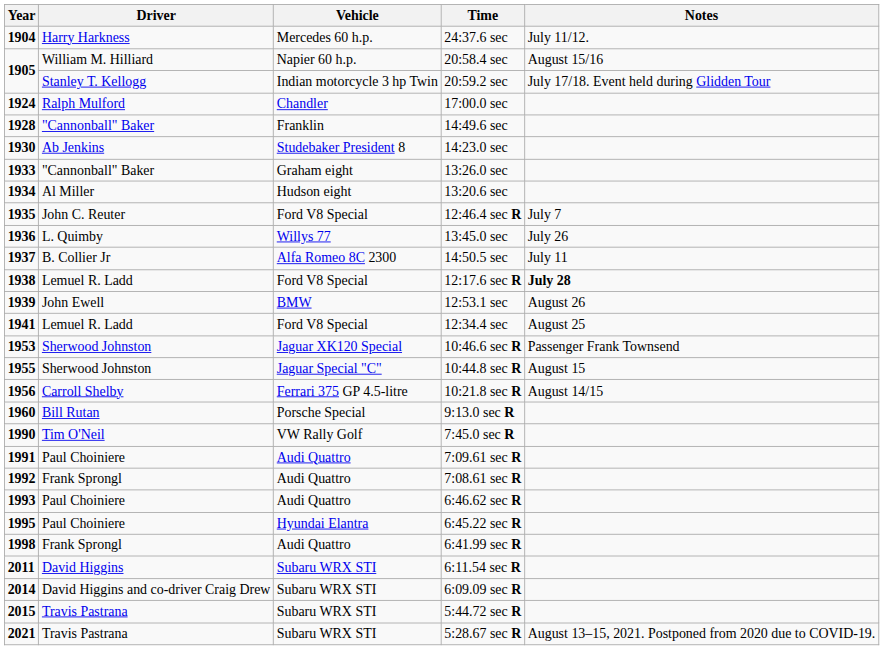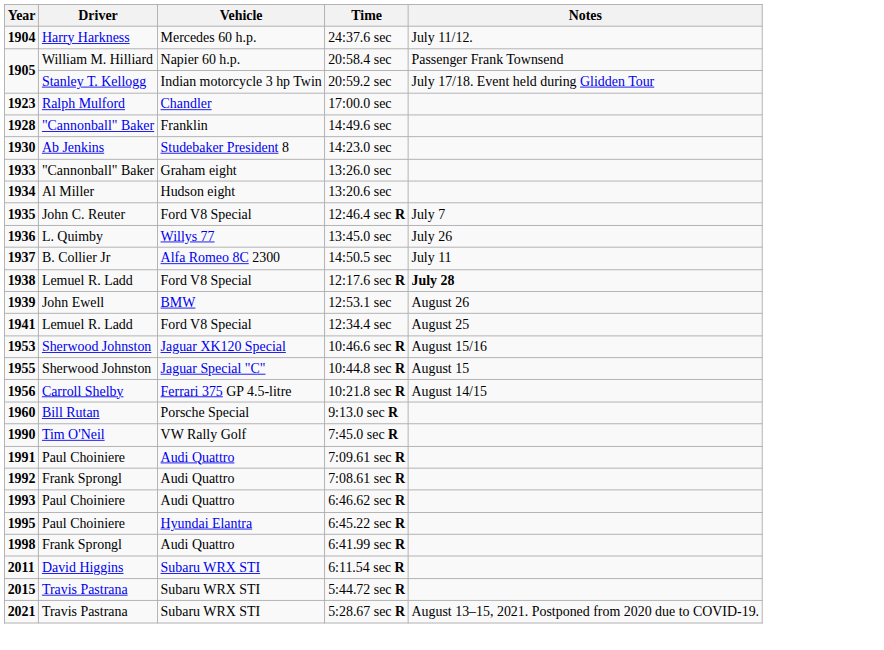 <table class="wikitable">
 <tr>
 <th style="width:*;">Year</th>
 <th style="width:*;">Driver</th>
 <th style="width:*;">Vehicle</th>
 <th style="width:*;">Time</th>
 <th style="width:*;">Notes</th>
 </tr>
 <tr>
 <td><strong>1904</strong></td>
 <td><a href='#'>Harry Harkness</a></td>
 <td>Mercedes 60 h.p.</td>
 <td>24:37.6 sec</td>
 <td> July 11/12.</td>
 </tr>
 <tr>
 <td rowspan="2"><strong>1905</strong></td>
 <td>William M. Hilliard</td>
 <td>Napier 60 h.p.</td>
 <td>20:58.4 sec</td>
-<td>August 15/16</td>
+<td> Passenger Frank Townsend</td>
 </tr>
 <tr>
 <td><a href='#'>Stanley T. Kellogg</a></td>
 <td>Indian motorcycle 3 hp Twin</td>
 <td>20:59.2 sec</td>
 <td> July 17/18. Event held during  <a href='#'>Glidden Tour</a></td>
 </tr>
 <tr>
-<td><strong>1924</strong></td>
+<td><strong>1923</strong></td>
 <td><a href='#'>Ralph Mulford</a></td>
 <td><a href='#'>Chandler</a></td>
 <td>17:00.0 sec</td>
 <td></td>
 </tr>
 <tr>
 <td><strong>1928</strong></td>
 <td><a href='#'>"Cannonball" Baker</a></td>
 <td>Franklin</td>
 <td>14:49.6 sec</td>
 <td></td>
 </tr>
 <tr>
 <td><strong>1930</strong></td>
 <td><a href='#'>Ab Jenkins</a></td>
 <td><a href='#'>Studebaker President</a> 8</td>
 <td>14:23.0 sec</td>
 <td></td>
 </tr>
 <tr>
 <td><strong>1933</strong></td>
 <td>"Cannonball" Baker</td>
 <td>Graham eight</td>
 <td>13:26.0 sec</td>
 <td></td>
 </tr>
 <tr>
 <td><strong>1934</strong></td>
 <td>Al Miller</td>
 <td>Hudson eight</td>
 <td>13:20.6 sec</td>
 <td></td>
 </tr>
 <tr>
 <td><strong>1935</strong></td>
 <td>John C. Reuter</td>
 <td>Ford V8 Special</td>
 <td>12:46.4 sec <strong>R</strong></td>
 <td> July 7</td>
 </tr>
 <tr>
 <td><strong>1936</strong></td>
 <td>L. Quimby</td>
 <td><a href='#'>Willys 77</a></td>
 <td>13:45.0 sec</td>
 <td>July 26</td>
 </tr>
 <tr>
 <td><strong>1937</strong></td>
 <td>B. Collier Jr</td>
 <td><a href='#'>Alfa Romeo 8C</a> 2300</td>
 <td>14:50.5 sec</td>
 <td>July 11</td>
 </tr>
 <tr>
 <td><strong>1938</strong></td>
 <td>Lemuel R. Ladd</td>
 <td>Ford V8 Special</td>
 <td>12:17.6 sec <strong>R</strong></td>
 <td><strong>July 28</strong></td>
 </tr>
 <tr>
 <td><strong>1939</strong></td>
 <td>John Ewell</td>
 <td><a href='#'>BMW</a></td>
 <td>12:53.1 sec</td>
 <td>August 26</td>
 </tr>
 <tr>
 <td><strong>1941</strong></td>
 <td>Lemuel R. Ladd</td>
 <td>Ford V8 Special</td>
 <td>12:34.4 sec</td>
 <td>August 25</td>
 </tr>
 <tr>
 <td><strong>1953</strong></td>
 <td><a href='#'>Sherwood Johnston</a></td>
 <td><a href='#'>Jaguar XK120 Special</a></td>
 <td>10:46.6 sec <strong>R</strong></td>
-<td> Passenger Frank Townsend</td>
+<td>August 15/16</td>
 </tr>
 <tr>
 <td><strong>1955</strong></td>
 <td>Sherwood Johnston</td>
 <td><a href='#'>Jaguar Special "C"</a></td>
 <td>10:44.8 sec <strong>R</strong></td>
 <td> August 15</td>
 </tr>
 <tr>
 <td><strong>1956</strong></td>
 <td><a href='#'>Carroll Shelby</a></td>
 <td><a href='#'>Ferrari 375</a> GP 4.5-litre</td>
 <td>10:21.8 sec <strong>R</strong></td>
 <td> August 14/15</td>
 </tr>
 <tr>
 <td><strong>1960</strong></td>
 <td><a href='#'>Bill Rutan</a></td>
 <td>Porsche Special</td>
 <td>9:13.0 sec <strong>R</strong></td>
 <td></td>
 </tr>
 <tr>
 <td><strong>1990</strong></td>
 <td><a href='#'>Tim O'Neil</a></td>
 <td>VW Rally Golf</td>
 <td>7:45.0 sec <strong>R</strong></td>
 <td></td>
 </tr>
 <tr>
 <td><strong>1991</strong></td>
 <td>Paul Choiniere</td>
 <td><a href='#'>Audi Quattro</a></td>
 <td>7:09.61 sec <strong>R</strong></td>
 <td></td>
 </tr>
 <tr>
 <td><strong>1992</strong></td>
 <td>Frank Sprongl</td>
 <td>Audi Quattro</td>
 <td>7:08.61 sec <strong>R</strong></td>
 <td></td>
 </tr>
 <tr>
 <td><strong>1993</strong></td>
 <td>Paul Choiniere</td>
 <td>Audi Quattro</td>
 <td>6:46.62 sec <strong>R</strong></td>
 <td></td>
 </tr>
 <tr>
 <td><strong>1995</strong></td>
 <td>Paul Choiniere</td>
 <td><a href='#'>Hyundai Elantra</a></td>
 <td>6:45.22 sec <strong>R</strong></td>
 <td></td>
 </tr>
 <tr>
 <td><strong>1998</strong></td>
 <td>Frank Sprongl</td>
 <td>Audi Quattro</td>
 <td>6:41.99 sec <strong>R</strong></td>
 <td></td>
 </tr>
 <tr>
 <td><strong>2011</strong></td>
 <td><a href='#'>David Higgins</a></td>
 <td><a href='#'>Subaru WRX STI</a></td>
 <td>6:11.54 sec <strong>R</strong></td>
 <td></td>
 </tr>
 <tr>
-<td><strong>2014</strong></td>
-<td>David Higgins and co-driver Craig Drew</td>
-<td>Subaru WRX STI</td>
-<td>6:09.09 sec <strong>R</strong></td>
-<td></td>
-</tr>
-<tr>
 <td><strong>2015</strong></td>
 <td><a href='#'>Travis Pastrana</a></td>
 <td>Subaru WRX STI</td>
 <td>5:44.72 sec <strong>R</strong></td>
 <td></td>
 </tr>
 <tr>
 <td><strong>2021</strong></td>
 <td>Travis Pastrana</td>
 <td>Subaru WRX STI</td>
 <td>5:28.67 sec <strong>R</strong></td>
 <td>August 13–15, 2021. Postponed from 2020 due to COVID-19.</td>
 </tr>
 </table>
